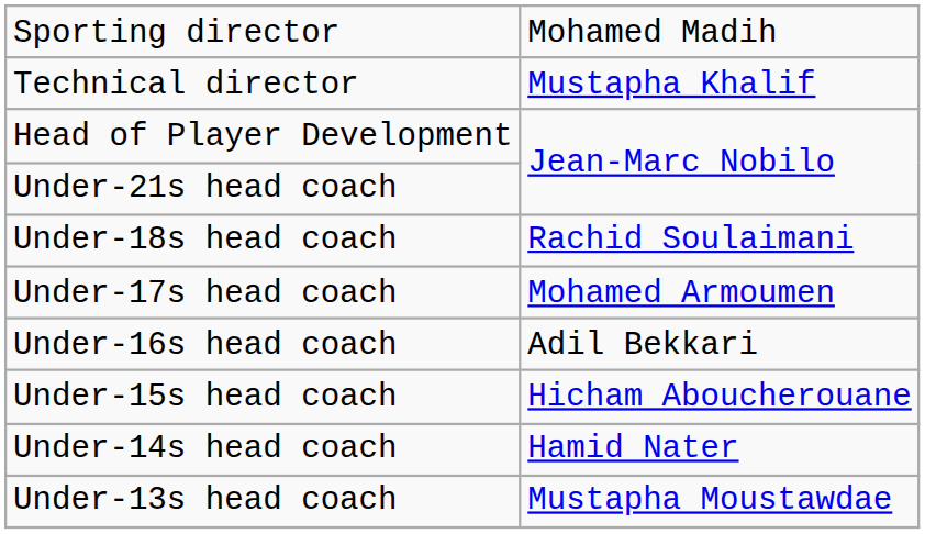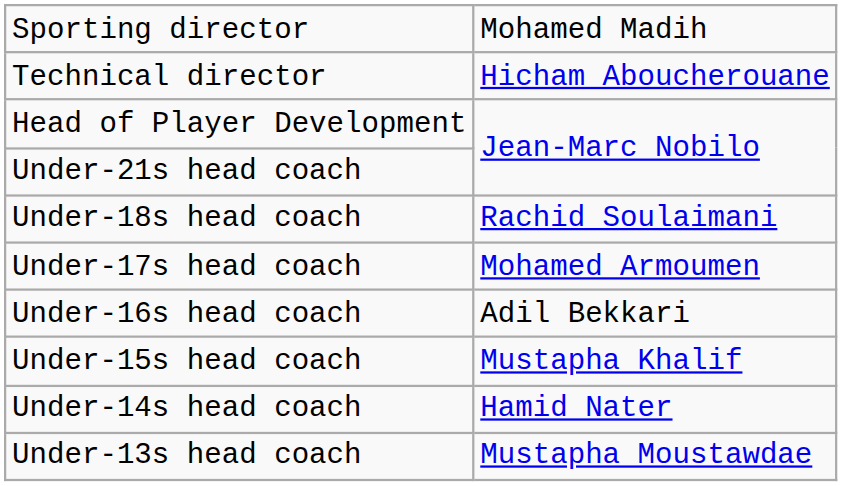 <table class="wikitable">
 <tr>
 <td>Sporting director</td>
 <td> Mohamed Madih<strong></strong></td>
 </tr>
 <tr>
 <td>Technical director</td>
-<td> <a href='#'>Mustapha Khalif</a></td>
+<td> <a href='#'>Hicham Aboucherouane</a></td>
 </tr>
 <tr>
 <td>Head of Player Development</td>
 <td rowspan="2"> <a href='#'>Jean-Marc Nobilo</a></td>
 </tr>
 <tr>
 <td>Under-21s head coach</td>
 </tr>
 <tr>
 <td>Under-18s head coach</td>
 <td> <a href='#'>Rachid Soulaimani</a></td>
 </tr>
 <tr>
 <td>Under-17s head coach</td>
 <td> <a href='#'>Mohamed Armoumen</a></td>
 </tr>
 <tr>
 <td>Under-16s head coach</td>
 <td> Adil Bekkari</td>
 </tr>
 <tr>
 <td>Under-15s head coach</td>
-<td> <a href='#'>Hicham Aboucherouane</a></td>
+<td> <a href='#'>Mustapha Khalif</a></td>
 </tr>
 <tr>
 <td>Under-14s head coach</td>
 <td> <a href='#'>Hamid Nater</a></td>
 </tr>
 <tr>
 <td>Under-13s head coach</td>
 <td> <a href='#'>Mustapha Moustawdae</a></td>
 </tr>
 </table>
